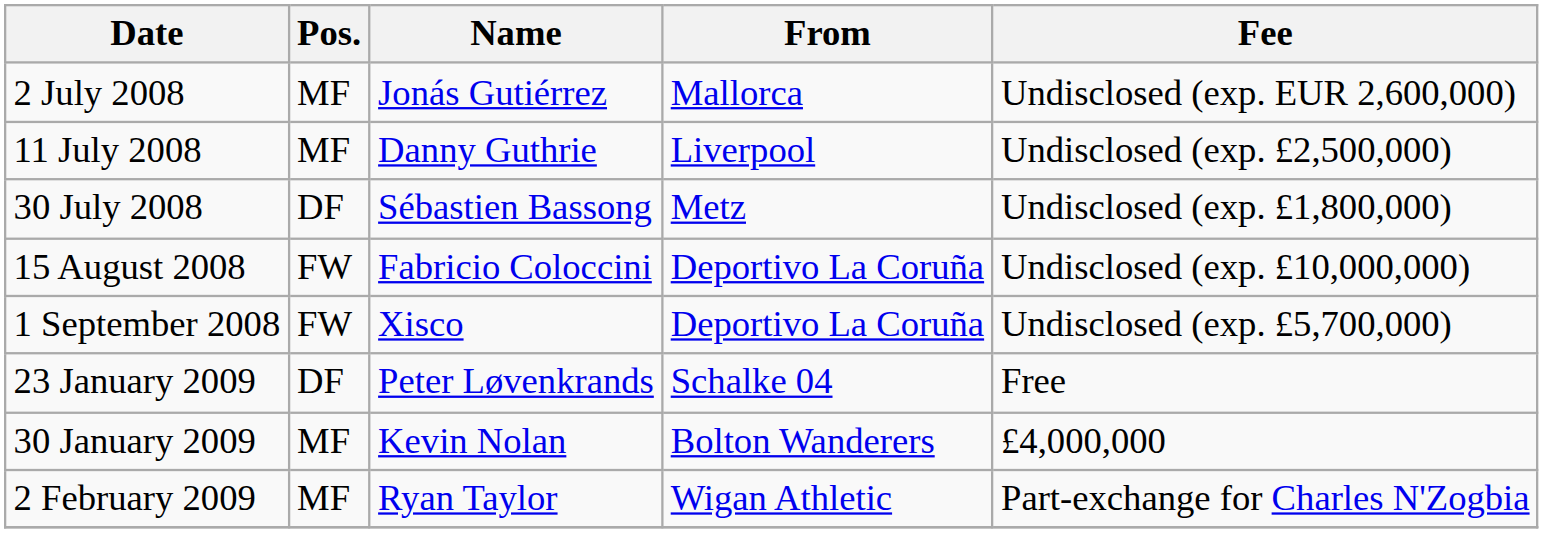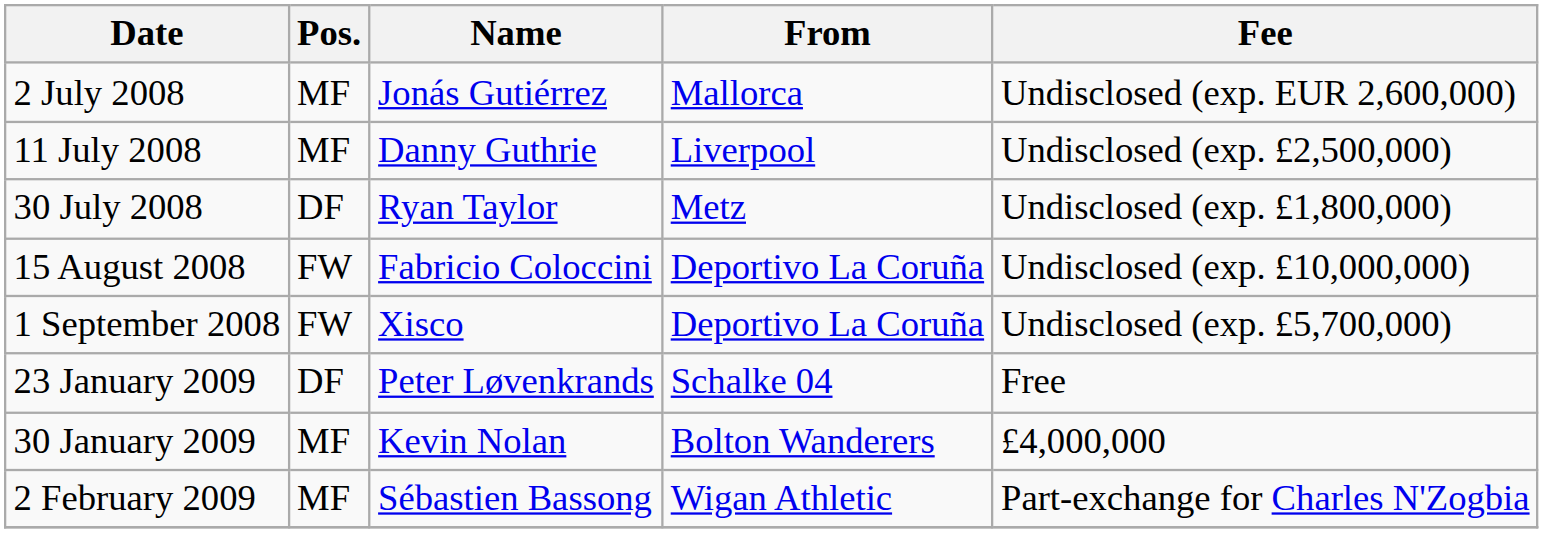 <table class="wikitable">
 <tr>
 <th>Date</th>
 <th>Pos.</th>
 <th>Name</th>
 <th>From</th>
 <th>Fee</th>
 </tr>
 <tr>
 <td>2 July 2008</td>
 <td>MF</td>
 <td> <a href='#'>Jonás Gutiérrez</a></td>
 <td> <a href='#'>Mallorca</a></td>
 <td>Undisclosed (exp. EUR 2,600,000)</td>
 </tr>
 <tr>
 <td>11 July 2008</td>
 <td>MF</td>
 <td> <a href='#'>Danny Guthrie</a></td>
 <td> <a href='#'>Liverpool</a></td>
 <td>Undisclosed (exp. £2,500,000)</td>
 </tr>
 <tr>
 <td>30 July 2008</td>
 <td>DF</td>
-<td> <a href='#'>Sébastien Bassong</a></td>
+<td> <a href='#'>Ryan Taylor</a></td>
 <td> <a href='#'>Metz</a></td>
 <td>Undisclosed (exp. £1,800,000)</td>
 </tr>
 <tr>
 <td>15 August 2008</td>
 <td>FW</td>
 <td> <a href='#'>Fabricio Coloccini</a></td>
 <td> <a href='#'>Deportivo La Coruña</a></td>
 <td>Undisclosed (exp. £10,000,000)</td>
 </tr>
 <tr>
 <td>1 September 2008</td>
 <td>FW</td>
 <td> <a href='#'>Xisco</a></td>
 <td> <a href='#'>Deportivo La Coruña</a></td>
 <td>Undisclosed (exp. £5,700,000)</td>
 </tr>
 <tr>
 <td>23 January 2009</td>
 <td>DF</td>
 <td> <a href='#'>Peter Løvenkrands</a></td>
 <td> <a href='#'>Schalke 04</a></td>
 <td>Free</td>
 </tr>
 <tr>
 <td>30 January 2009</td>
 <td>MF</td>
 <td> <a href='#'>Kevin Nolan</a></td>
 <td> <a href='#'>Bolton Wanderers</a></td>
 <td>£4,000,000</td>
 </tr>
 <tr>
 <td>2 February 2009</td>
 <td>MF</td>
-<td> <a href='#'>Ryan Taylor</a></td>
+<td> <a href='#'>Sébastien Bassong</a></td>
 <td> <a href='#'>Wigan Athletic</a></td>
 <td>Part-exchange for <a href='#'>Charles N'Zogbia</a></td>
 </tr>
 <tr>
 </tr>
 </table>
